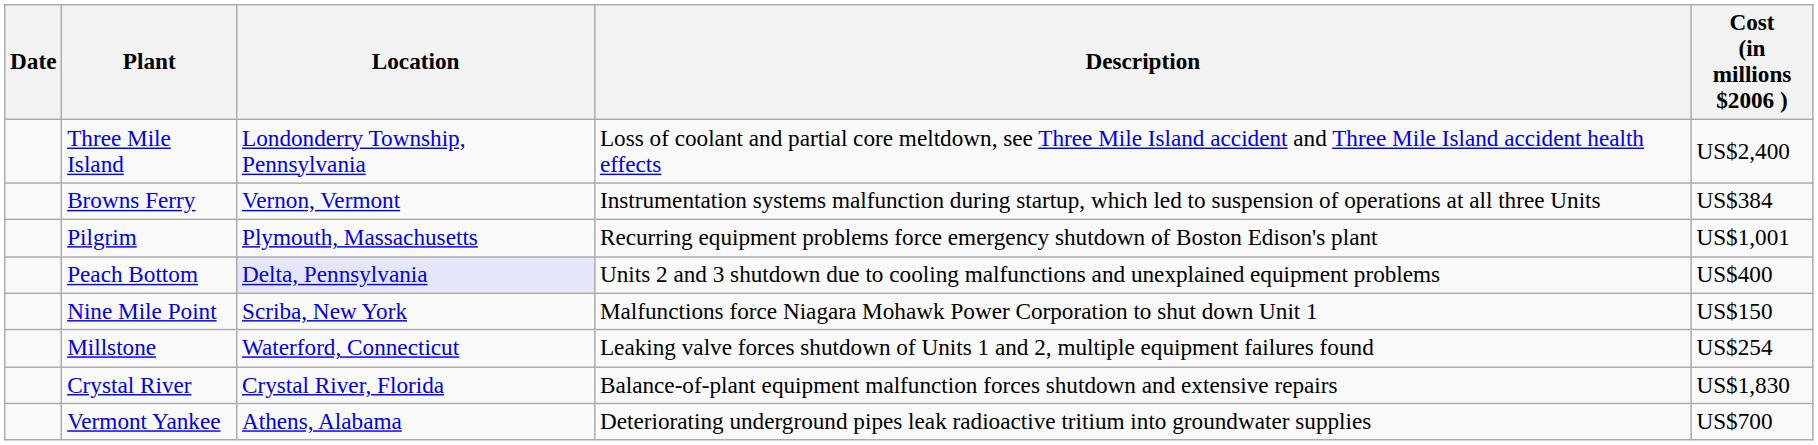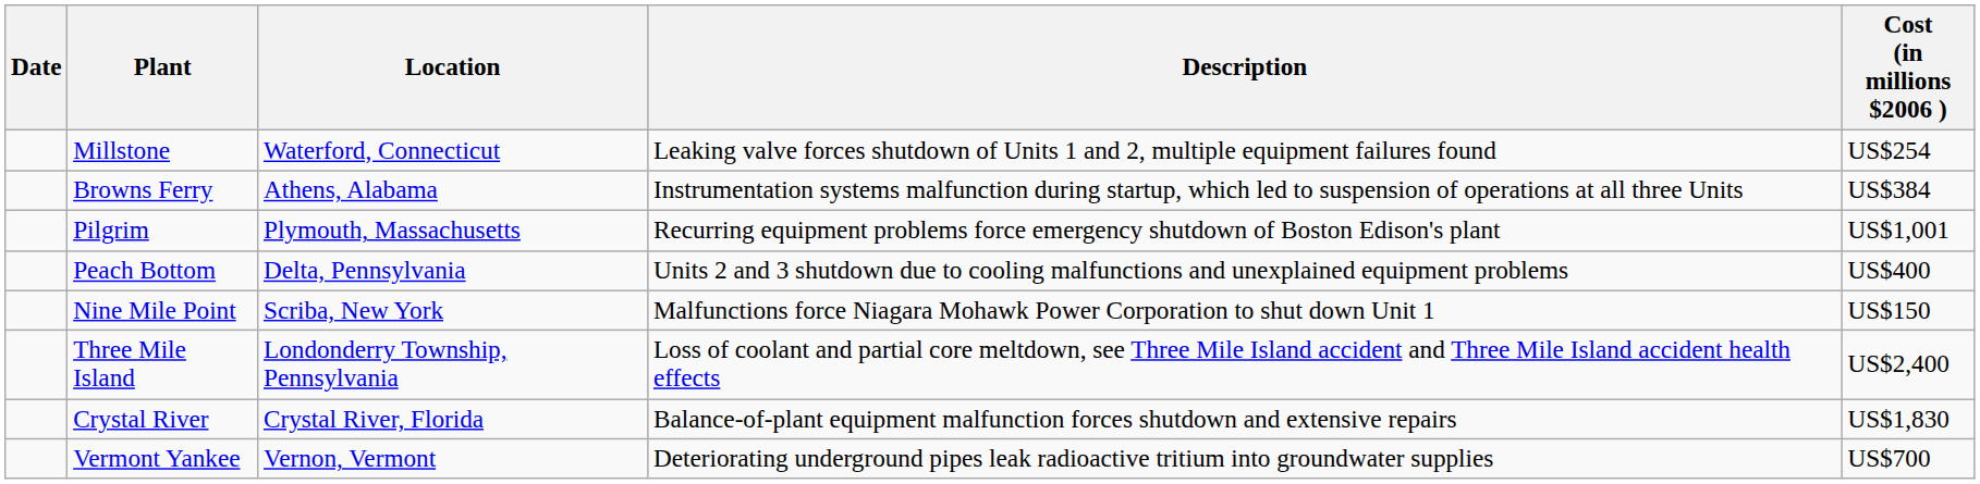 <table class="wikitable sortable">
 <tr>
 <th>Date</th>
 <th>Plant</th>
 <th>Location</th>
 <th class="unsortable">Description</th>
 <th>Cost <br> (in millions <br> $2006 )</th>
 </tr>
 <tr>
 <td></td>
-<td><a href='#'>Three Mile Island</a></td>
-<td><a href='#'>Londonderry Township, Pennsylvania</a></td>
-<td>Loss of coolant and partial core meltdown, see <a href='#'>Three Mile Island accident</a> and <a href='#'>Three Mile Island accident health effects</a></td>
-<td> US$2,400</td>
+<td><a href='#'>Millstone</a></td>
+<td><a href='#'>Waterford, Connecticut</a></td>
+<td>Leaking valve forces shutdown of Units 1 and 2, multiple equipment failures found</td>
+<td> US$254</td>
 </tr>
 <tr>
 <td></td>
 <td><a href='#'>Browns Ferry</a></td>
-<td><a href='#'>Vernon, Vermont</a></td>
+<td><a href='#'>Athens, Alabama</a></td>
 <td>Instrumentation systems malfunction during startup, which led to suspension of operations at all three Units</td>
 <td> US$384</td>
 </tr>
 <tr>
 <td></td>
 <td><a href='#'>Pilgrim</a></td>
 <td><a href='#'>Plymouth, Massachusetts</a></td>
 <td>Recurring equipment problems force emergency shutdown of Boston Edison's plant</td>
 <td> US$1,001</td>
 </tr>
 <tr>
 <td></td>
 <td><a href='#'>Peach Bottom</a></td>
-<td style="background: lavender;"><a href='#'>Delta, Pennsylvania</a></td>
+<td><a href='#'>Delta, Pennsylvania</a></td>
 <td>Units 2 and 3 shutdown due to cooling malfunctions and unexplained equipment problems</td>
 <td> US$400</td>
 </tr>
 <tr>
 <td></td>
 <td><a href='#'>Nine Mile Point</a></td>
 <td><a href='#'>Scriba, New York</a></td>
 <td>Malfunctions force Niagara Mohawk Power Corporation to shut down Unit 1</td>
 <td> US$150</td>
 </tr>
 <tr>
 <td></td>
-<td><a href='#'>Millstone</a></td>
-<td><a href='#'>Waterford, Connecticut</a></td>
-<td>Leaking valve forces shutdown of Units 1 and 2, multiple equipment failures found</td>
-<td> US$254</td>
+<td><a href='#'>Three Mile Island</a></td>
+<td><a href='#'>Londonderry Township, Pennsylvania</a></td>
+<td>Loss of coolant and partial core meltdown, see <a href='#'>Three Mile Island accident</a> and <a href='#'>Three Mile Island accident health effects</a></td>
+<td> US$2,400</td>
 </tr>
 <tr>
 <td></td>
 <td><a href='#'>Crystal River</a></td>
 <td><a href='#'>Crystal River, Florida</a></td>
 <td>Balance-of-plant equipment malfunction forces shutdown and extensive repairs</td>
 <td> US$1,830</td>
 </tr>
 <tr>
 <td></td>
 <td><a href='#'>Vermont Yankee</a></td>
-<td><a href='#'>Athens, Alabama</a></td>
+<td><a href='#'>Vernon, Vermont</a></td>
 <td>Deteriorating underground pipes leak radioactive tritium into groundwater supplies</td>
 <td> US$700</td>
 </tr>
 </table>
